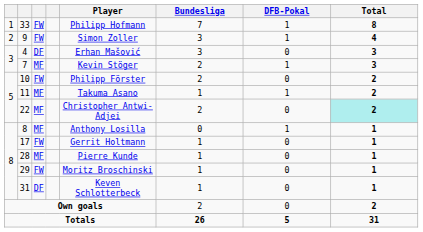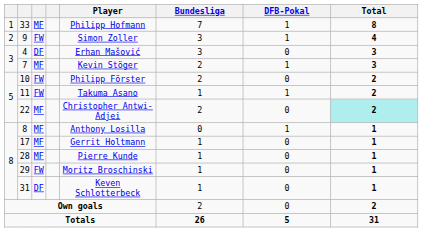 <table class="wikitable" style="text-align:center">
 <tr>
 <th width=15></th>
 <th width=15></th>
 <th width=15></th>
 <th width=15></th>
 <th width=145>Player</th>
 <th width=130><a href='#'>Bundesliga</a></th>
 <th width=130><a href='#'>DFB-Pokal</a></th>
 <th width=130>Total</th>
 </tr>
 <tr>
 <td>1</td>
 <td align=center>33</td>
-<td align=center><a href='#'>FW</a></td>
+<td align=center><a href='#'>MF</a></td>
 <td></td>
 <td><a href='#'>Philipp Hofmann</a></td>
 <td>7</td>
 <td>1</td>
 <td><strong>8</strong></td>
 </tr>
 <tr>
 <td>2</td>
 <td align=center>9</td>
 <td align=center><a href='#'>FW</a></td>
 <td></td>
 <td><a href='#'>Simon Zoller</a></td>
 <td>3</td>
 <td>1</td>
 <td><strong>4</strong></td>
 </tr>
 <tr>
 <td rowspan=2>3</td>
 <td align=center>4</td>
 <td align=center><a href='#'>DF</a></td>
 <td></td>
 <td><a href='#'>Erhan Mašović</a></td>
 <td>3</td>
 <td>0</td>
 <td><strong>3</strong></td>
 </tr>
 <tr>
 <td align=center>7</td>
 <td align=center><a href='#'>MF</a></td>
 <td></td>
 <td><a href='#'>Kevin Stöger</a></td>
 <td>2</td>
 <td>1</td>
 <td><strong>3</strong></td>
 </tr>
 <tr>
 <td rowspan=3>5</td>
 <td align=center>10</td>
 <td align=center><a href='#'>FW</a></td>
 <td></td>
 <td><a href='#'>Philipp Förster</a></td>
 <td>2</td>
 <td>0</td>
 <td><strong>2</strong></td>
 </tr>
 <tr>
 <td align=center>11</td>
-<td align=center><a href='#'>MF</a></td>
+<td align=center><a href='#'>FW</a></td>
 <td></td>
 <td><a href='#'>Takuma Asano</a></td>
 <td>1</td>
 <td>1</td>
 <td><strong>2</strong></td>
 </tr>
 <tr>
 <td align=center>22</td>
 <td align=center><a href='#'>MF</a></td>
 <td></td>
 <td><a href='#'>Christopher Antwi-Adjei</a></td>
 <td>2</td>
 <td>0</td>
 <td style="background: paleturquoise;"><strong>2</strong></td>
 </tr>
 <tr>
 <td rowspan=5>8</td>
 <td align=center>8</td>
 <td align=center><a href='#'>MF</a></td>
 <td></td>
 <td><a href='#'>Anthony Losilla</a></td>
 <td>0</td>
 <td>1</td>
 <td><strong>1</strong></td>
 </tr>
 <tr>
 <td align=center>17</td>
-<td align=center><a href='#'>FW</a></td>
+<td align=center><a href='#'>MF</a></td>
 <td></td>
 <td><a href='#'>Gerrit Holtmann</a></td>
 <td>1</td>
 <td>0</td>
 <td><strong>1</strong></td>
 </tr>
 <tr>
 <td align=center>28</td>
 <td align=center><a href='#'>MF</a></td>
 <td></td>
 <td><a href='#'>Pierre Kunde</a></td>
 <td>1</td>
 <td>0</td>
 <td><strong>1</strong></td>
 </tr>
 <tr>
 <td align=center>29</td>
 <td align=center><a href='#'>FW</a></td>
 <td></td>
 <td><a href='#'>Moritz Broschinski</a></td>
 <td>1</td>
 <td>0</td>
 <td><strong>1</strong></td>
 </tr>
 <tr>
 <td align=center>31</td>
 <td align=center><a href='#'>DF</a></td>
 <td></td>
 <td><a href='#'>Keven Schlotterbeck</a></td>
 <td>1</td>
 <td>0</td>
 <td><strong>1</strong></td>
 </tr>
 <tr>
 <td colspan=5><strong>Own goals</strong></td>
 <td>2</td>
 <td>0</td>
 <td><strong>2</strong></td>
 </tr>
 <tr>
 <td colspan=5><strong>Totals</strong></td>
 <td><strong>26</strong></td>
 <td><strong>5</strong></td>
 <td><strong>31</strong></td>
 </tr>
 </table>
